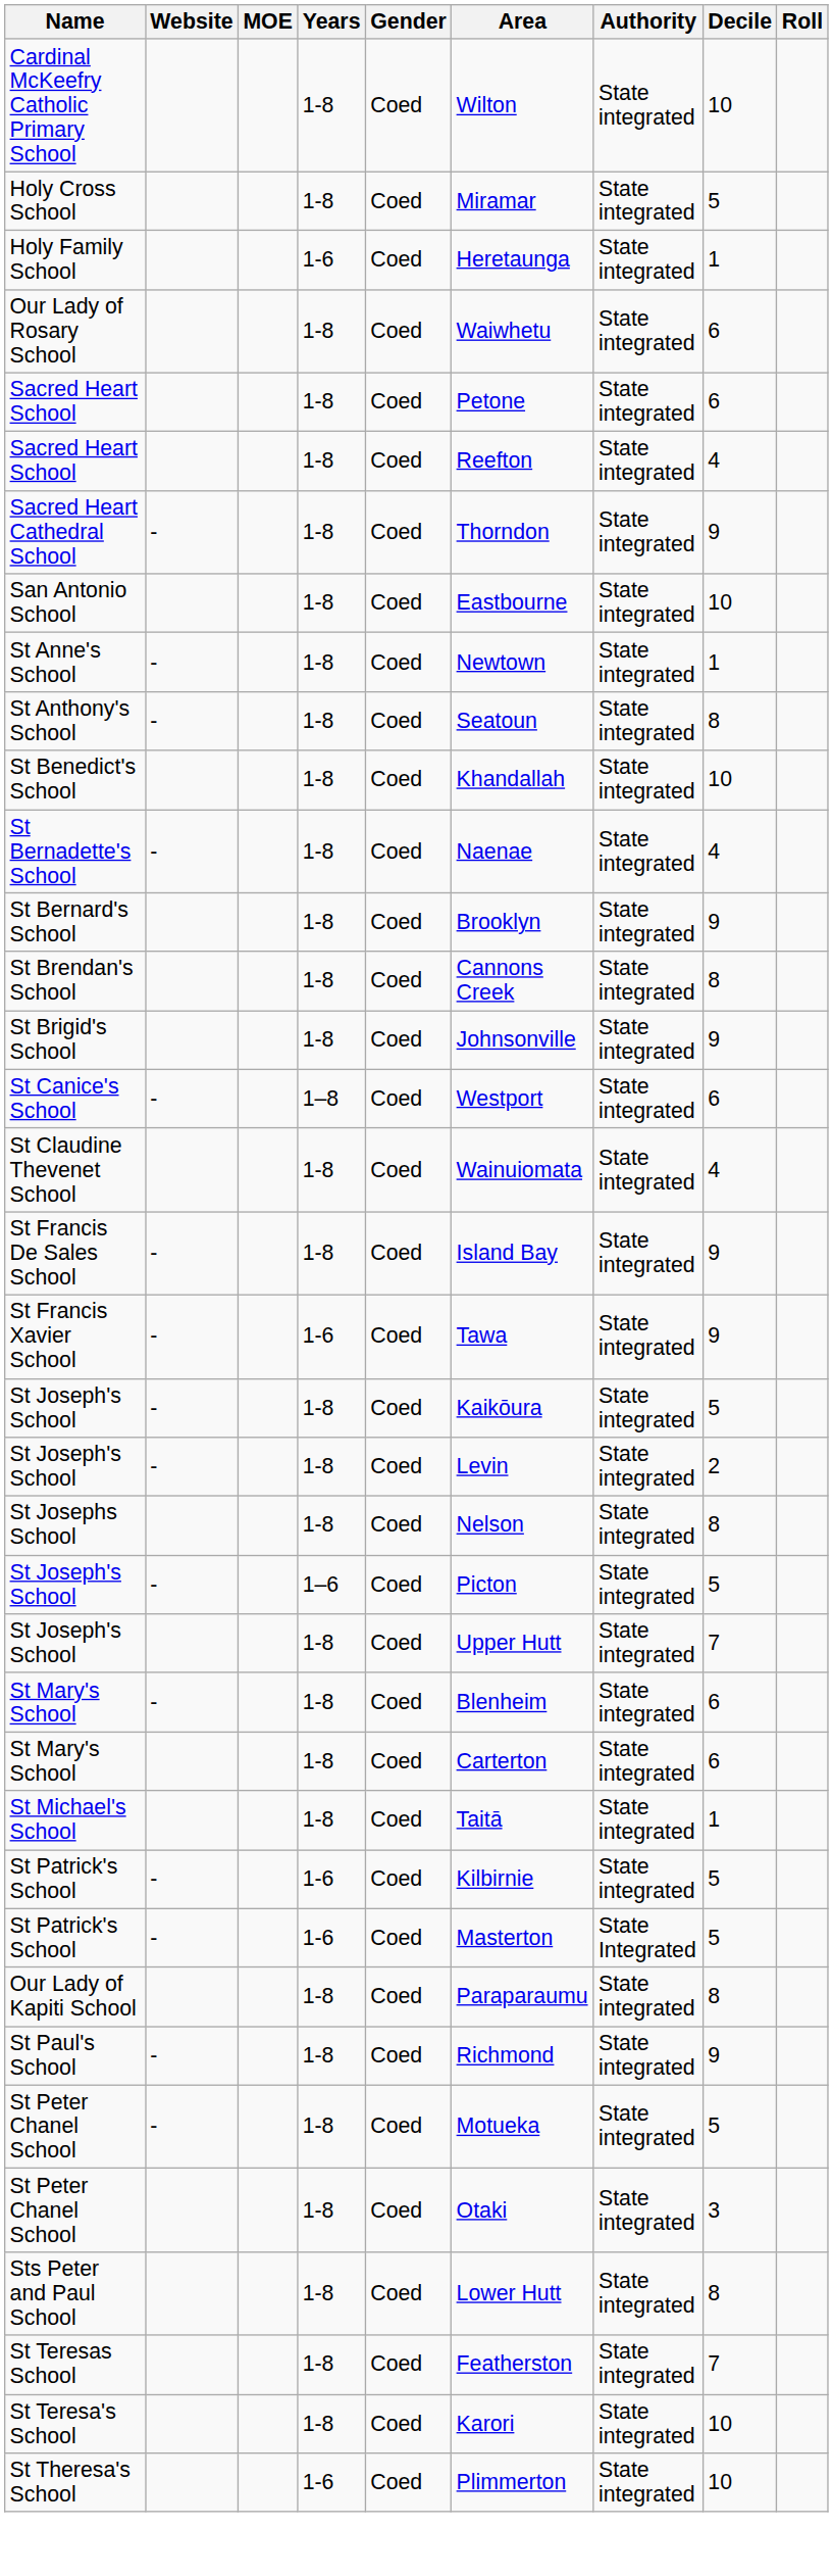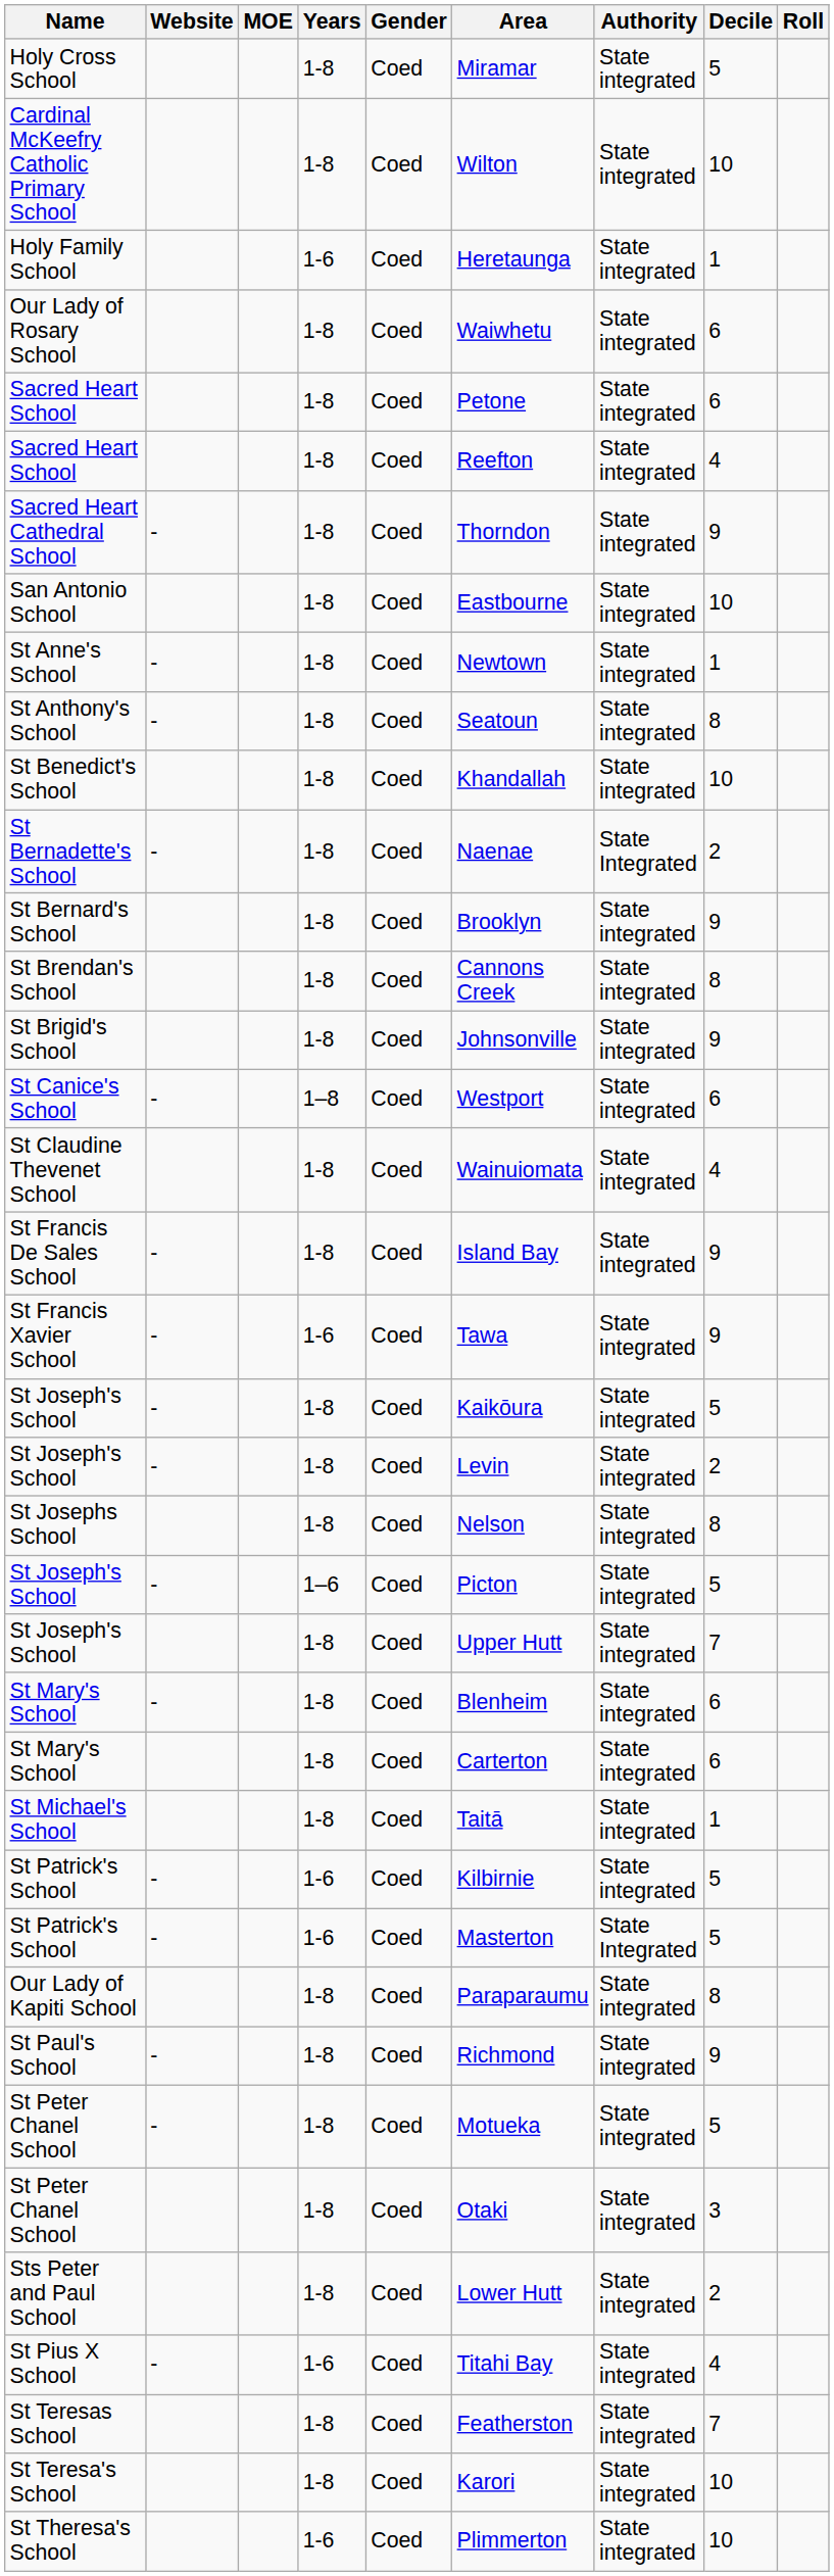 <table class="wikitable sortable">
 <tr>
 <th>Name</th>
 <th>Website</th>
 <th>MOE</th>
 <th>Years</th>
 <th>Gender</th>
 <th>Area</th>
 <th>Authority</th>
 <th>Decile</th>
 <th>Roll</th>
 </tr>
 <tr>
+<td>Holy Cross School</td>
+<td></td>
+<td></td>
+<td>1-8</td>
+<td>Coed</td>
+<td><a href='#'>Miramar</a></td>
+<td>State integrated</td>
+<td>5</td>
+<td></td>
+</tr>
+<tr>
 <td><a href='#'>Cardinal McKeefry Catholic Primary School</a></td>
 <td></td>
 <td></td>
 <td>1-8</td>
 <td>Coed</td>
 <td><a href='#'>Wilton</a></td>
 <td>State integrated</td>
 <td>10</td>
-<td></td>
-</tr>
-<tr>
-<td>Holy Cross School</td>
-<td></td>
-<td></td>
-<td>1-8</td>
-<td>Coed</td>
-<td><a href='#'>Miramar</a></td>
-<td>State integrated</td>
-<td>5</td>
 <td></td>
 </tr>
 <tr>
 <td>Holy Family School</td>
 <td></td>
 <td></td>
 <td>1-6</td>
 <td>Coed</td>
 <td><a href='#'>Heretaunga</a></td>
 <td>State integrated</td>
 <td>1</td>
 <td></td>
 </tr>
 <tr>
 <td>Our Lady of Rosary School</td>
 <td></td>
 <td></td>
 <td>1-8</td>
 <td>Coed</td>
 <td><a href='#'>Waiwhetu</a></td>
 <td>State integrated</td>
 <td>6</td>
 <td></td>
 </tr>
 <tr>
 <td><a href='#'>Sacred Heart School</a></td>
 <td></td>
 <td></td>
 <td>1-8</td>
 <td>Coed</td>
 <td><a href='#'>Petone</a></td>
 <td>State integrated</td>
 <td>6</td>
 <td></td>
 </tr>
 <tr>
 <td><a href='#'>Sacred Heart School</a></td>
 <td></td>
 <td></td>
 <td>1-8</td>
 <td>Coed</td>
 <td><a href='#'>Reefton</a></td>
 <td>State integrated</td>
 <td>4</td>
 <td></td>
 </tr>
 <tr>
 <td><a href='#'>Sacred Heart Cathedral School</a></td>
 <td>-</td>
 <td></td>
 <td>1-8</td>
 <td>Coed</td>
 <td><a href='#'>Thorndon</a></td>
 <td>State integrated</td>
 <td>9</td>
 <td></td>
 </tr>
 <tr>
 <td>San Antonio School</td>
 <td></td>
 <td></td>
 <td>1-8</td>
 <td>Coed</td>
 <td><a href='#'>Eastbourne</a></td>
 <td>State integrated</td>
 <td>10</td>
 <td></td>
 </tr>
 <tr>
 <td>St Anne's School</td>
 <td>-</td>
 <td></td>
 <td>1-8</td>
 <td>Coed</td>
 <td><a href='#'>Newtown</a></td>
 <td>State integrated</td>
 <td>1</td>
 <td></td>
 </tr>
 <tr>
 <td>St Anthony's School</td>
 <td>-</td>
 <td></td>
 <td>1-8</td>
 <td>Coed</td>
 <td><a href='#'>Seatoun</a></td>
 <td>State integrated</td>
 <td>8</td>
 <td></td>
 </tr>
 <tr>
 <td>St Benedict's School</td>
 <td></td>
 <td></td>
 <td>1-8</td>
 <td>Coed</td>
 <td><a href='#'>Khandallah</a></td>
 <td>State integrated</td>
 <td>10</td>
 <td></td>
 </tr>
 <tr>
 <td><a href='#'>St Bernadette's School</a></td>
 <td>-</td>
 <td></td>
 <td>1-8</td>
 <td>Coed</td>
 <td><a href='#'>Naenae</a></td>
-<td>State integrated</td>
-<td>4</td>
+<td>State Integrated</td>
+<td>2</td>
 <td></td>
 </tr>
 <tr>
 <td>St Bernard's School</td>
 <td></td>
 <td></td>
 <td>1-8</td>
 <td>Coed</td>
 <td><a href='#'>Brooklyn</a></td>
 <td>State integrated</td>
 <td>9</td>
 <td></td>
 </tr>
 <tr>
 <td>St Brendan's School</td>
 <td></td>
 <td></td>
 <td>1-8</td>
 <td>Coed</td>
 <td><a href='#'>Cannons Creek</a></td>
 <td>State integrated</td>
 <td>8</td>
 <td></td>
 </tr>
 <tr>
 <td>St Brigid's School</td>
 <td></td>
 <td></td>
 <td>1-8</td>
 <td>Coed</td>
 <td><a href='#'>Johnsonville</a></td>
 <td>State integrated</td>
 <td>9</td>
 <td></td>
 </tr>
 <tr>
 <td><a href='#'>St Canice's School</a></td>
 <td>-</td>
 <td></td>
 <td>1–8</td>
 <td>Coed</td>
 <td><a href='#'>Westport</a></td>
 <td>State integrated</td>
 <td>6</td>
 <td></td>
 </tr>
 <tr>
 <td>St Claudine Thevenet School</td>
 <td></td>
 <td></td>
 <td>1-8</td>
 <td>Coed</td>
 <td><a href='#'>Wainuiomata</a></td>
 <td>State integrated</td>
 <td>4</td>
 <td></td>
 </tr>
 <tr>
 <td>St Francis De Sales School</td>
 <td>-</td>
 <td></td>
 <td>1-8</td>
 <td>Coed</td>
 <td><a href='#'>Island Bay</a></td>
 <td>State integrated</td>
 <td>9</td>
 <td></td>
 </tr>
 <tr>
 <td>St Francis Xavier School</td>
 <td>-</td>
 <td></td>
 <td>1-6</td>
 <td>Coed</td>
 <td><a href='#'>Tawa</a></td>
 <td>State integrated</td>
 <td>9</td>
 <td></td>
 </tr>
 <tr>
 <td>St Joseph's School</td>
 <td>-</td>
 <td></td>
 <td>1-8</td>
 <td>Coed</td>
 <td><a href='#'>Kaikōura</a></td>
 <td>State integrated</td>
 <td>5</td>
 <td></td>
 </tr>
 <tr>
 <td>St Joseph's School</td>
 <td>-</td>
 <td></td>
 <td>1-8</td>
 <td>Coed</td>
 <td><a href='#'>Levin</a></td>
 <td>State integrated</td>
 <td>2</td>
 <td></td>
 </tr>
 <tr>
 <td>St Josephs School</td>
 <td></td>
 <td></td>
 <td>1-8</td>
 <td>Coed</td>
 <td><a href='#'>Nelson</a></td>
 <td>State integrated</td>
 <td>8</td>
 <td></td>
 </tr>
 <tr>
 <td><a href='#'>St Joseph's School</a></td>
 <td>-</td>
 <td></td>
 <td>1–6</td>
 <td>Coed</td>
 <td><a href='#'>Picton</a></td>
 <td>State integrated</td>
 <td>5</td>
 <td></td>
 </tr>
 <tr>
 <td>St Joseph's School</td>
 <td></td>
 <td></td>
 <td>1-8</td>
 <td>Coed</td>
 <td><a href='#'>Upper Hutt</a></td>
 <td>State integrated</td>
 <td>7</td>
 <td></td>
 </tr>
 <tr>
 <td><a href='#'>St Mary's School</a></td>
 <td>-</td>
 <td></td>
 <td>1-8</td>
 <td>Coed</td>
 <td><a href='#'>Blenheim</a></td>
 <td>State integrated</td>
 <td>6</td>
 <td></td>
 </tr>
 <tr>
 <td>St Mary's School</td>
 <td></td>
 <td></td>
 <td>1-8</td>
 <td>Coed</td>
 <td><a href='#'>Carterton</a></td>
 <td>State integrated</td>
 <td>6</td>
 <td></td>
 </tr>
 <tr>
 <td><a href='#'>St Michael's School</a></td>
 <td></td>
 <td></td>
 <td>1-8</td>
 <td>Coed</td>
 <td><a href='#'>Taitā</a></td>
 <td>State integrated</td>
 <td>1</td>
 <td></td>
 </tr>
 <tr>
 <td>St Patrick's School</td>
 <td>-</td>
 <td></td>
 <td>1-6</td>
 <td>Coed</td>
 <td><a href='#'>Kilbirnie</a></td>
 <td>State integrated</td>
 <td>5</td>
 <td></td>
 </tr>
 <tr>
 <td>St Patrick's School</td>
 <td>-</td>
 <td></td>
 <td>1-6</td>
 <td>Coed</td>
 <td><a href='#'>Masterton</a></td>
 <td>State Integrated</td>
 <td>5</td>
 <td></td>
 </tr>
 <tr>
 <td>Our Lady of Kapiti School</td>
 <td></td>
 <td></td>
 <td>1-8</td>
 <td>Coed</td>
 <td><a href='#'>Paraparaumu</a></td>
 <td>State integrated</td>
 <td>8</td>
 <td></td>
 </tr>
 <tr>
 <td>St Paul's School</td>
 <td>-</td>
 <td></td>
 <td>1-8</td>
 <td>Coed</td>
 <td><a href='#'>Richmond</a></td>
 <td>State integrated</td>
 <td>9</td>
 <td></td>
 </tr>
 <tr>
 <td>St Peter Chanel School</td>
 <td>-</td>
 <td></td>
 <td>1-8</td>
 <td>Coed</td>
 <td><a href='#'>Motueka</a></td>
 <td>State integrated</td>
 <td>5</td>
 <td></td>
 </tr>
 <tr>
 <td>St Peter Chanel School</td>
 <td></td>
 <td></td>
 <td>1-8</td>
 <td>Coed</td>
 <td><a href='#'>Otaki</a></td>
 <td>State integrated</td>
 <td>3</td>
 <td></td>
 </tr>
 <tr>
 <td>Sts Peter and Paul School</td>
 <td></td>
 <td></td>
 <td>1-8</td>
 <td>Coed</td>
 <td><a href='#'>Lower Hutt</a></td>
 <td>State integrated</td>
-<td>8</td>
+<td>2</td>
+<td></td>
+</tr>
+<tr>
+<td>St Pius X School</td>
+<td>-</td>
+<td></td>
+<td>1-6</td>
+<td>Coed</td>
+<td><a href='#'>Titahi Bay</a></td>
+<td>State integrated</td>
+<td>4</td>
 <td></td>
 </tr>
 <tr>
 <td>St Teresas School</td>
 <td></td>
 <td></td>
 <td>1-8</td>
 <td>Coed</td>
 <td><a href='#'>Featherston</a></td>
 <td>State integrated</td>
 <td>7</td>
 <td></td>
 </tr>
 <tr>
 <td>St Teresa's School</td>
 <td></td>
 <td></td>
 <td>1-8</td>
 <td>Coed</td>
 <td><a href='#'>Karori</a></td>
 <td>State integrated</td>
 <td>10</td>
 <td></td>
 </tr>
 <tr>
 <td>St Theresa's School</td>
 <td></td>
 <td></td>
 <td>1-6</td>
 <td>Coed</td>
 <td><a href='#'>Plimmerton</a></td>
 <td>State integrated</td>
 <td>10</td>
 <td></td>
 </tr>
 </table>
